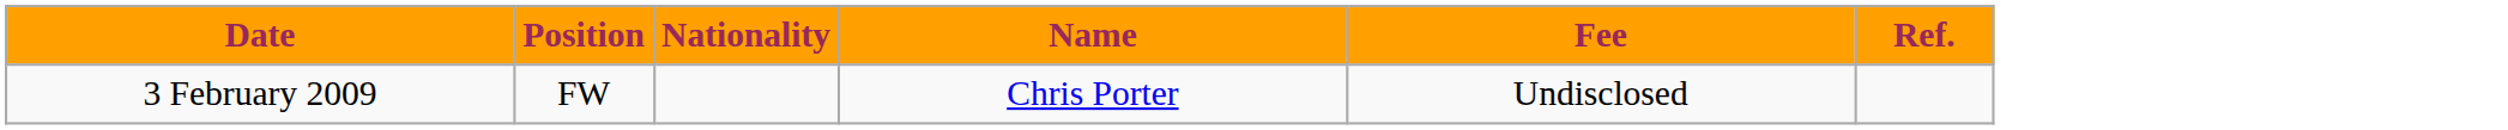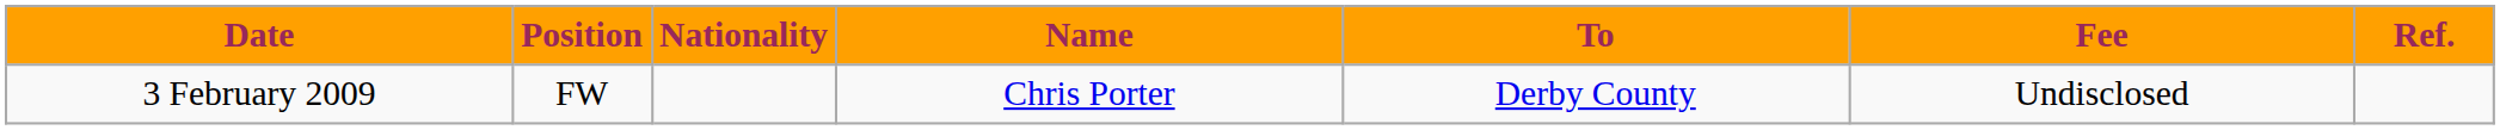 <table class="wikitable"  style="text-align:center; font-size:90%; ">
 <tr>
 <th style="background:#ffa000; color:#98285c; width:200px;">Date</th>
 <th style="background:#ffa000; color:#98285c; width:50px;">Position</th>
 <th style="background:#ffa000; color:#98285c; width:50px;">Nationality</th>
 <th style="background:#ffa000; color:#98285c; width:200px;">Name</th>
+<th style="background:#ffa000; color:#98285c; width:200px;">To</th>
 <th style="background:#ffa000; color:#98285c; width:200px;">Fee</th>
 <th style="background:#ffa000; color:#98285c; width:50px;">Ref.</th>
 </tr>
 <tr>
 <td>3 February 2009</td>
 <td>FW</td>
 <td></td>
 <td><a href='#'>Chris Porter</a></td>
+<td><a href='#'>Derby County</a></td>
 <td>Undisclosed</td>
 <td></td>
 </tr>
 </table>
